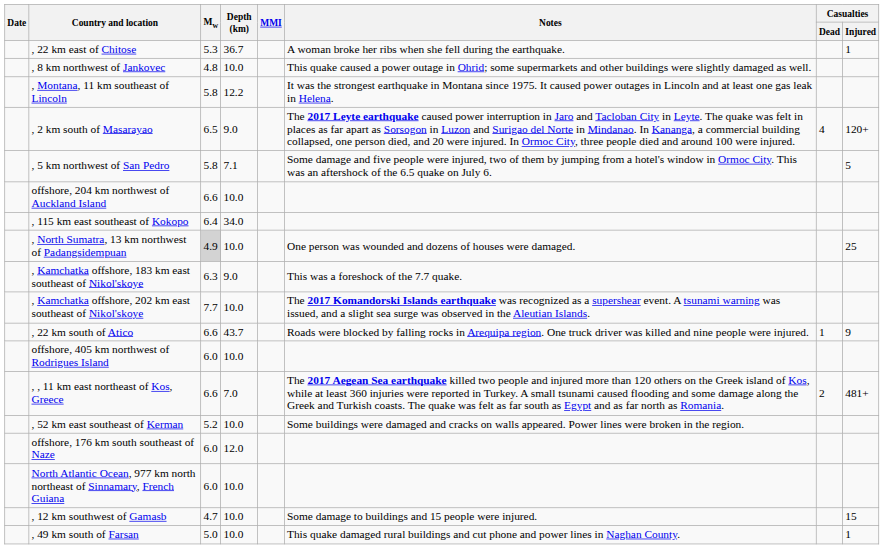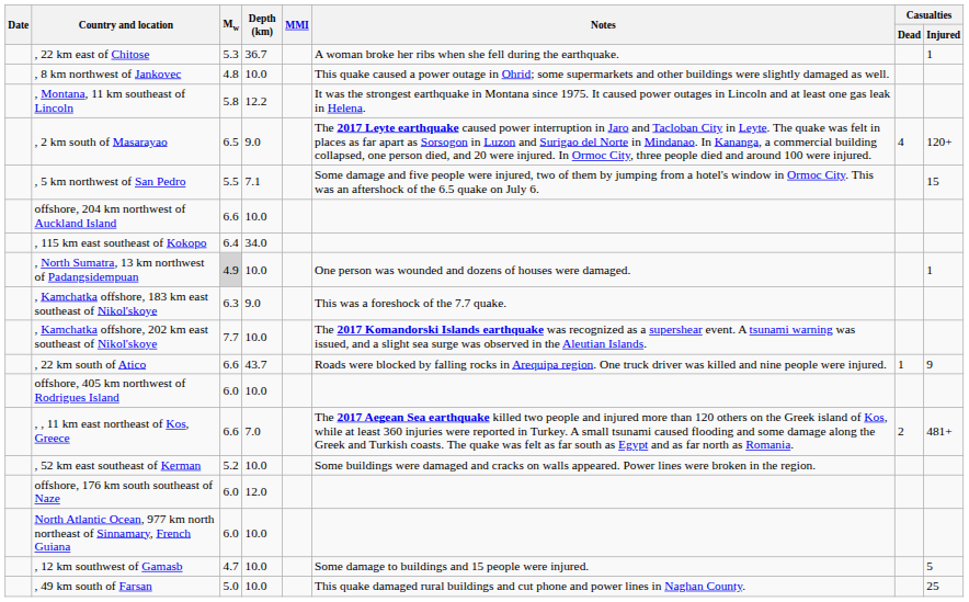 <table class="wikitable sortable sort-under" style="border:1px black; margin-left:1em;">
 <tr>
 <th rowspan="2"><small>Date</small></th>
 <th rowspan="2" style="width: 235px"><small>Country and location</small></th>
 <th rowspan="2"><small>M<sub>w</sub></small></th>
 <th rowspan="2"><small>Depth (km)</small></th>
 <th rowspan="2"><small><a href='#'>MMI</a></small></th>
 <th rowspan="2" class="unsortable"><small>Notes</small></th>
 <th colspan="2"><small>Casualties</small></th>
 </tr>
 <tr>
 <th><small>Dead</small></th>
 <th><small>Injured</small></th>
 </tr>
 <tr>
 <td></td>
 <td>, 22 km east of <a href='#'>Chitose</a></td>
 <td>5.3</td>
 <td>36.7</td>
 <td></td>
 <td>A woman broke her ribs when she fell during the earthquake.</td>
 <td></td>
 <td>1</td>
 </tr>
 <tr>
 <td></td>
 <td>, 8 km northwest of <a href='#'>Jankovec</a></td>
 <td>4.8</td>
 <td>10.0</td>
 <td></td>
 <td>This quake caused a power outage in <a href='#'>Ohrid</a>; some supermarkets and other buildings were slightly damaged as well.</td>
 <td></td>
 <td></td>
 </tr>
 <tr>
 <td></td>
 <td>, <a href='#'>Montana</a>, 11 km southeast of <a href='#'>Lincoln</a></td>
 <td>5.8</td>
 <td>12.2</td>
 <td></td>
 <td>It was the strongest earthquake in Montana since 1975. It caused power outages in Lincoln and at least one gas leak in <a href='#'>Helena</a>.</td>
 <td></td>
 <td></td>
 </tr>
 <tr>
 <td></td>
 <td>, 2 km south of <a href='#'>Masarayao</a></td>
 <td>6.5</td>
 <td>9.0</td>
 <td></td>
 <td>The <strong><a href='#'>2017 Leyte earthquake</a></strong> caused power interruption in <a href='#'>Jaro</a> and <a href='#'>Tacloban City</a> in <a href='#'>Leyte</a>. The quake was felt in places as far apart as <a href='#'>Sorsogon</a> in <a href='#'>Luzon</a> and <a href='#'>Surigao del Norte</a> in <a href='#'>Mindanao</a>. In <a href='#'>Kananga</a>, a commercial building collapsed, one person died, and 20 were injured.  In <a href='#'>Ormoc City</a>, three people died and around 100 were injured.</td>
 <td>4</td>
 <td>120+</td>
 </tr>
 <tr>
 <td></td>
 <td>, 5 km northwest of <a href='#'>San Pedro</a></td>
-<td>5.8</td>
+<td>5.5</td>
 <td>7.1</td>
 <td></td>
 <td>Some damage and five people were injured, two of them by jumping from a hotel's window in <a href='#'>Ormoc City</a>. This was an aftershock of the 6.5 quake on July 6.</td>
 <td></td>
-<td>5</td>
+<td>15</td>
 </tr>
 <tr>
 <td></td>
 <td> offshore, 204 km northwest of <a href='#'>Auckland Island</a></td>
 <td>6.6</td>
 <td>10.0</td>
 <td></td>
 <td></td>
 <td></td>
 <td></td>
 </tr>
 <tr>
 <td></td>
 <td>, 115 km east southeast of <a href='#'>Kokopo</a></td>
 <td>6.4</td>
 <td>34.0</td>
 <td></td>
 <td></td>
 <td></td>
 <td></td>
 </tr>
 <tr>
 <td></td>
 <td>, <a href='#'>North Sumatra</a>, 13 km northwest of <a href='#'>Padangsidempuan</a></td>
 <td style="background: lightgrey;">4.9</td>
 <td>10.0</td>
 <td></td>
 <td>One person was wounded and dozens of houses were damaged.</td>
 <td></td>
-<td>25</td>
+<td>1</td>
 </tr>
 <tr>
 <td></td>
 <td>, <a href='#'>Kamchatka</a> offshore, 183 km east southeast of <a href='#'>Nikol'skoye</a></td>
 <td>6.3</td>
 <td>9.0</td>
 <td></td>
 <td>This was a foreshock of the 7.7 quake.</td>
 <td></td>
 <td></td>
 </tr>
 <tr>
 <td></td>
 <td>, <a href='#'>Kamchatka</a> offshore, 202 km east southeast of <a href='#'>Nikol'skoye</a></td>
 <td>7.7</td>
 <td>10.0</td>
 <td></td>
 <td>The <strong><a href='#'>2017 Komandorski Islands earthquake</a></strong> was recognized as a <a href='#'>supershear</a> event. A <a href='#'>tsunami warning</a> was issued, and a slight sea surge was observed in the <a href='#'>Aleutian Islands</a>.</td>
 <td></td>
 <td></td>
 </tr>
 <tr>
 <td></td>
 <td>, 22 km south of <a href='#'>Atico</a></td>
 <td>6.6</td>
 <td>43.7</td>
 <td></td>
 <td>Roads were blocked by falling rocks in <a href='#'>Arequipa region</a>. One truck driver was killed and nine people were injured.</td>
 <td>1</td>
 <td>9</td>
 </tr>
 <tr>
 <td></td>
 <td> offshore, 405 km northwest of <a href='#'>Rodrigues Island</a></td>
 <td>6.0</td>
 <td>10.0</td>
 <td></td>
 <td></td>
 <td></td>
 <td></td>
 </tr>
 <tr>
 <td></td>
 <td>, , 11 km east northeast of <a href='#'>Kos</a>, <a href='#'>Greece</a></td>
 <td>6.6</td>
 <td>7.0</td>
 <td></td>
 <td>The <strong><a href='#'>2017 Aegean Sea earthquake</a></strong> killed two people and injured more than 120 others on the Greek island of <a href='#'>Kos</a>, while at least 360 injuries were reported in Turkey. A small tsunami caused flooding and some damage along the Greek and Turkish coasts. The quake was felt as far south as <a href='#'>Egypt</a> and as far north as <a href='#'>Romania</a>.</td>
 <td>2</td>
 <td>481+</td>
 </tr>
 <tr>
 <td></td>
 <td>, 52 km east southeast of <a href='#'>Kerman</a></td>
 <td>5.2</td>
 <td>10.0</td>
 <td></td>
 <td>Some buildings were damaged and cracks on walls appeared. Power lines were broken in the region.</td>
 <td></td>
 <td></td>
 </tr>
 <tr>
 <td></td>
 <td> offshore, 176 km south southeast of <a href='#'>Naze</a></td>
 <td>6.0</td>
 <td>12.0</td>
 <td></td>
 <td></td>
 <td></td>
 <td></td>
 </tr>
 <tr>
 <td></td>
 <td><a href='#'>North Atlantic Ocean</a>, 977 km north northeast of <a href='#'>Sinnamary</a>, <a href='#'>French Guiana</a></td>
 <td>6.0</td>
 <td>10.0</td>
 <td></td>
 <td></td>
 <td></td>
 <td></td>
 </tr>
 <tr>
 <td></td>
 <td>, 12 km southwest of <a href='#'>Gamasb</a></td>
 <td>4.7</td>
 <td>10.0</td>
 <td></td>
 <td>Some damage to buildings and 15 people were injured.</td>
 <td></td>
-<td>15</td>
+<td>5</td>
 </tr>
 <tr>
 <td></td>
 <td>, 49 km south of <a href='#'>Farsan</a></td>
 <td>5.0</td>
 <td>10.0</td>
 <td></td>
 <td>This quake damaged rural buildings and cut phone and power lines in <a href='#'>Naghan County</a>.</td>
 <td></td>
-<td>1</td>
+<td>25</td>
 </tr>
 </table>
